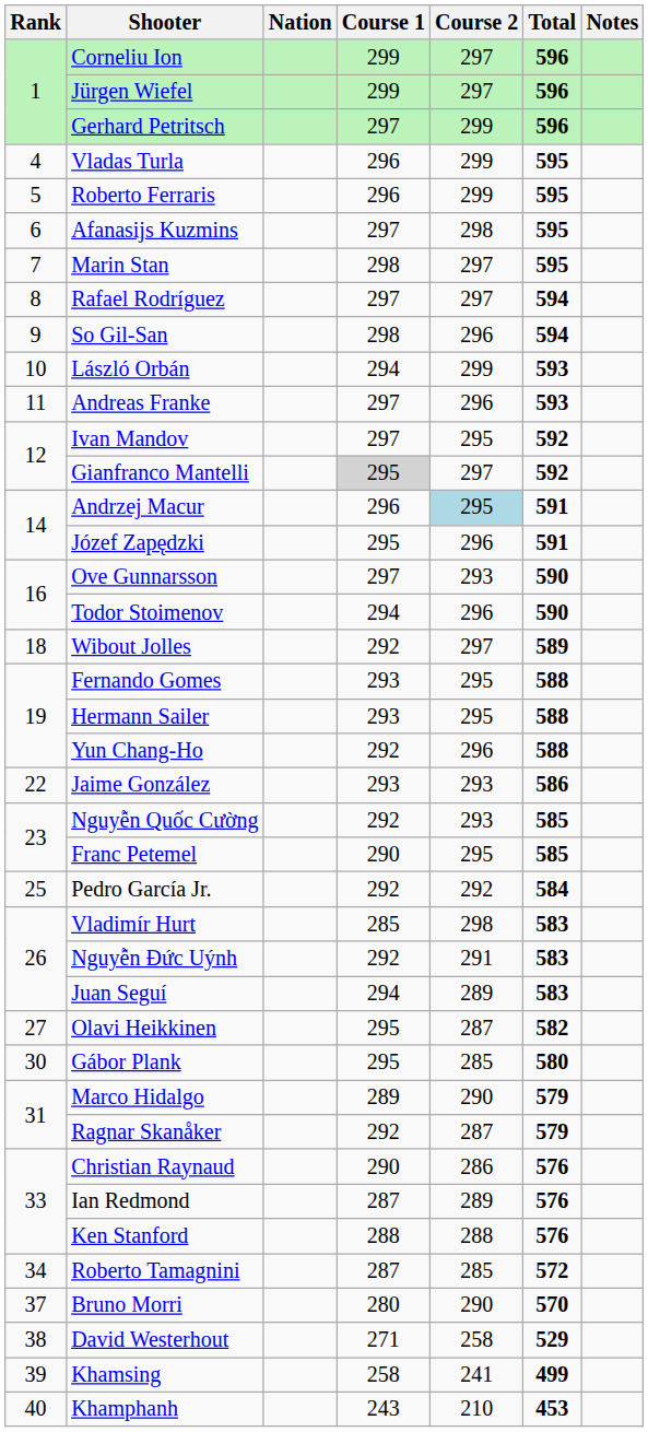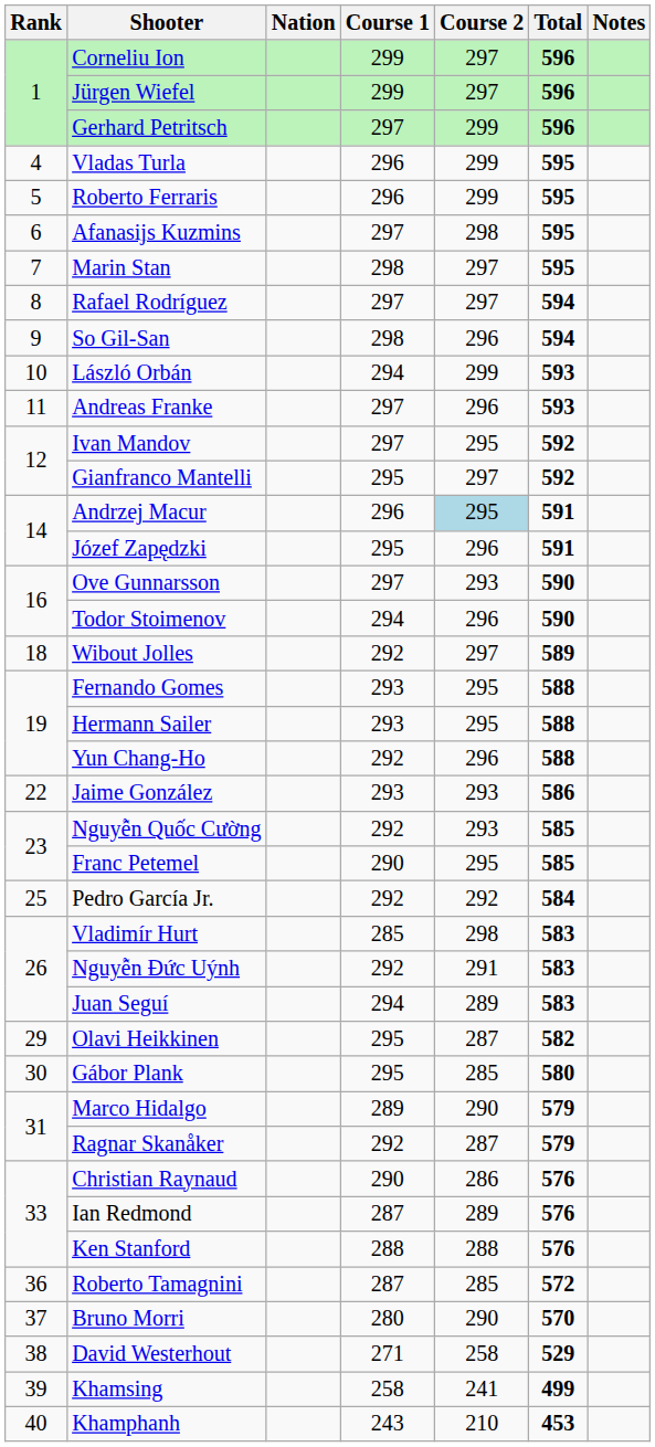 <table class="wikitable sortable" style="text-align: center">
 <tr>
 <th>Rank</th>
 <th>Shooter</th>
 <th>Nation</th>
 <th>Course 1</th>
 <th>Course 2</th>
 <th>Total</th>
 <th>Notes</th>
 </tr>
 <tr bgcolor=#bbf3bb>
 <td rowspan=3>1</td>
 <td align=left><a href='#'>Corneliu Ion</a></td>
 <td align=left></td>
 <td>299</td>
 <td>297</td>
 <td><strong>596</strong></td>
 <td></td>
 </tr>
 <tr bgcolor=#bbf3bb>
 <td align=left><a href='#'>Jürgen Wiefel</a></td>
 <td align=left></td>
 <td>299</td>
 <td>297</td>
 <td><strong>596</strong></td>
 <td></td>
 </tr>
 <tr bgcolor=#bbf3bb>
 <td align=left><a href='#'>Gerhard Petritsch</a></td>
 <td align=left></td>
 <td>297</td>
 <td>299</td>
 <td><strong>596</strong></td>
 <td></td>
 </tr>
 <tr>
 <td>4</td>
 <td align=left><a href='#'>Vladas Turla</a></td>
 <td align=left></td>
 <td>296</td>
 <td>299</td>
 <td><strong>595</strong></td>
 <td></td>
 </tr>
 <tr>
 <td>5</td>
 <td align=left><a href='#'>Roberto Ferraris</a></td>
 <td align=left></td>
 <td>296</td>
 <td>299</td>
 <td><strong>595</strong></td>
 <td></td>
 </tr>
 <tr>
 <td>6</td>
 <td align=left><a href='#'>Afanasijs Kuzmins</a></td>
 <td align=left></td>
 <td>297</td>
 <td>298</td>
 <td><strong>595</strong></td>
 <td></td>
 </tr>
 <tr>
 <td>7</td>
 <td align=left><a href='#'>Marin Stan</a></td>
 <td align=left></td>
 <td>298</td>
 <td>297</td>
 <td><strong>595</strong></td>
 <td></td>
 </tr>
 <tr>
 <td>8</td>
 <td align=left><a href='#'>Rafael Rodríguez</a></td>
 <td align=left></td>
 <td>297</td>
 <td>297</td>
 <td><strong>594</strong></td>
 <td></td>
 </tr>
 <tr>
 <td>9</td>
 <td align=left><a href='#'>So Gil-San</a></td>
 <td align=left></td>
 <td>298</td>
 <td>296</td>
 <td><strong>594</strong></td>
 <td></td>
 </tr>
 <tr>
 <td>10</td>
 <td align=left><a href='#'>László Orbán</a></td>
 <td align=left></td>
 <td>294</td>
 <td>299</td>
 <td><strong>593</strong></td>
 <td></td>
 </tr>
 <tr>
 <td>11</td>
 <td align=left><a href='#'>Andreas Franke</a></td>
 <td align=left></td>
 <td>297</td>
 <td>296</td>
 <td><strong>593</strong></td>
 <td></td>
 </tr>
 <tr>
 <td rowspan=2>12</td>
 <td align=left><a href='#'>Ivan Mandov</a></td>
 <td align=left></td>
 <td>297</td>
 <td>295</td>
 <td><strong>592</strong></td>
 <td></td>
 </tr>
 <tr>
 <td align=left><a href='#'>Gianfranco Mantelli</a></td>
 <td align=left></td>
-<td style="background: lightgrey;">295</td>
+<td>295</td>
 <td>297</td>
 <td><strong>592</strong></td>
 <td></td>
 </tr>
 <tr>
 <td rowspan=2>14</td>
 <td align=left><a href='#'>Andrzej Macur</a></td>
 <td align=left></td>
 <td>296</td>
 <td style="background: lightblue;">295</td>
 <td><strong>591</strong></td>
 <td></td>
 </tr>
 <tr>
 <td align=left><a href='#'>Józef Zapędzki</a></td>
 <td align=left></td>
 <td>295</td>
 <td>296</td>
 <td><strong>591</strong></td>
 <td></td>
 </tr>
 <tr>
 <td rowspan=2>16</td>
 <td align=left><a href='#'>Ove Gunnarsson</a></td>
 <td align=left></td>
 <td>297</td>
 <td>293</td>
 <td><strong>590</strong></td>
 <td></td>
 </tr>
 <tr>
 <td align=left><a href='#'>Todor Stoimenov</a></td>
 <td align=left></td>
 <td>294</td>
 <td>296</td>
 <td><strong>590</strong></td>
 <td></td>
 </tr>
 <tr>
 <td>18</td>
 <td align=left><a href='#'>Wibout Jolles</a></td>
 <td align=left></td>
 <td>292</td>
 <td>297</td>
 <td><strong>589</strong></td>
 <td></td>
 </tr>
 <tr>
 <td rowspan=3>19</td>
 <td align=left><a href='#'>Fernando Gomes</a></td>
 <td align=left></td>
 <td>293</td>
 <td>295</td>
 <td><strong>588</strong></td>
 <td></td>
 </tr>
 <tr>
 <td align=left><a href='#'>Hermann Sailer</a></td>
 <td align=left></td>
 <td>293</td>
 <td>295</td>
 <td><strong>588</strong></td>
 <td></td>
 </tr>
 <tr>
 <td align=left><a href='#'>Yun Chang-Ho</a></td>
 <td align=left></td>
 <td>292</td>
 <td>296</td>
 <td><strong>588</strong></td>
 <td></td>
 </tr>
 <tr>
 <td>22</td>
 <td align=left><a href='#'>Jaime González</a></td>
 <td align=left></td>
 <td>293</td>
 <td>293</td>
 <td><strong>586</strong></td>
 <td></td>
 </tr>
 <tr>
 <td rowspan=2>23</td>
 <td align=left><a href='#'>Nguyễn Quốc Cường</a></td>
 <td align=left></td>
 <td>292</td>
 <td>293</td>
 <td><strong>585</strong></td>
 <td></td>
 </tr>
 <tr>
 <td align=left><a href='#'>Franc Petemel</a></td>
 <td align=left></td>
 <td>290</td>
 <td>295</td>
 <td><strong>585</strong></td>
 <td></td>
 </tr>
 <tr>
 <td>25</td>
 <td align=left>Pedro García Jr.</td>
 <td align=left></td>
 <td>292</td>
 <td>292</td>
 <td><strong>584</strong></td>
 <td></td>
 </tr>
 <tr>
 <td rowspan=3>26</td>
 <td align=left><a href='#'>Vladimír Hurt</a></td>
 <td align=left></td>
 <td>285</td>
 <td>298</td>
 <td><strong>583</strong></td>
 <td></td>
 </tr>
 <tr>
 <td align=left><a href='#'>Nguyễn Đức Uýnh</a></td>
 <td align=left></td>
 <td>292</td>
 <td>291</td>
 <td><strong>583</strong></td>
 <td></td>
 </tr>
 <tr>
 <td align=left><a href='#'>Juan Seguí</a></td>
 <td align=left></td>
 <td>294</td>
 <td>289</td>
 <td><strong>583</strong></td>
 <td></td>
 </tr>
 <tr>
-<td>27</td>
+<td>29</td>
 <td align=left><a href='#'>Olavi Heikkinen</a></td>
 <td align=left></td>
 <td>295</td>
 <td>287</td>
 <td><strong>582</strong></td>
 <td></td>
 </tr>
 <tr>
 <td>30</td>
 <td align=left><a href='#'>Gábor Plank</a></td>
 <td align=left></td>
 <td>295</td>
 <td>285</td>
 <td><strong>580</strong></td>
 <td></td>
 </tr>
 <tr>
 <td rowspan=2>31</td>
 <td align=left><a href='#'>Marco Hidalgo</a></td>
 <td align=left></td>
 <td>289</td>
 <td>290</td>
 <td><strong>579</strong></td>
 <td></td>
 </tr>
 <tr>
 <td align=left><a href='#'>Ragnar Skanåker</a></td>
 <td align=left></td>
 <td>292</td>
 <td>287</td>
 <td><strong>579</strong></td>
 <td></td>
 </tr>
 <tr>
 <td rowspan=3>33</td>
 <td align=left><a href='#'>Christian Raynaud</a></td>
 <td align=left></td>
 <td>290</td>
 <td>286</td>
 <td><strong>576</strong></td>
 <td></td>
 </tr>
 <tr>
 <td align=left>Ian Redmond</td>
 <td align=left></td>
 <td>287</td>
 <td>289</td>
 <td><strong>576</strong></td>
 <td></td>
 </tr>
 <tr>
 <td align=left><a href='#'>Ken Stanford</a></td>
 <td align=left></td>
 <td>288</td>
 <td>288</td>
 <td><strong>576</strong></td>
 <td></td>
 </tr>
 <tr>
-<td>34</td>
+<td>36</td>
 <td align=left><a href='#'>Roberto Tamagnini</a></td>
 <td align=left></td>
 <td>287</td>
 <td>285</td>
 <td><strong>572</strong></td>
 <td></td>
 </tr>
 <tr>
 <td>37</td>
 <td align=left><a href='#'>Bruno Morri</a></td>
 <td align=left></td>
 <td>280</td>
 <td>290</td>
 <td><strong>570</strong></td>
 <td></td>
 </tr>
 <tr>
 <td>38</td>
 <td align=left><a href='#'>David Westerhout</a></td>
 <td align=left></td>
 <td>271</td>
 <td>258</td>
 <td><strong>529</strong></td>
 <td></td>
 </tr>
 <tr>
 <td>39</td>
 <td align=left><a href='#'>Khamsing</a></td>
 <td align=left></td>
 <td>258</td>
 <td>241</td>
 <td><strong>499</strong></td>
 <td></td>
 </tr>
 <tr>
 <td>40</td>
 <td align=left><a href='#'>Khamphanh</a></td>
 <td align=left></td>
 <td>243</td>
 <td>210</td>
 <td><strong>453</strong></td>
 <td></td>
 </tr>
 </table>
